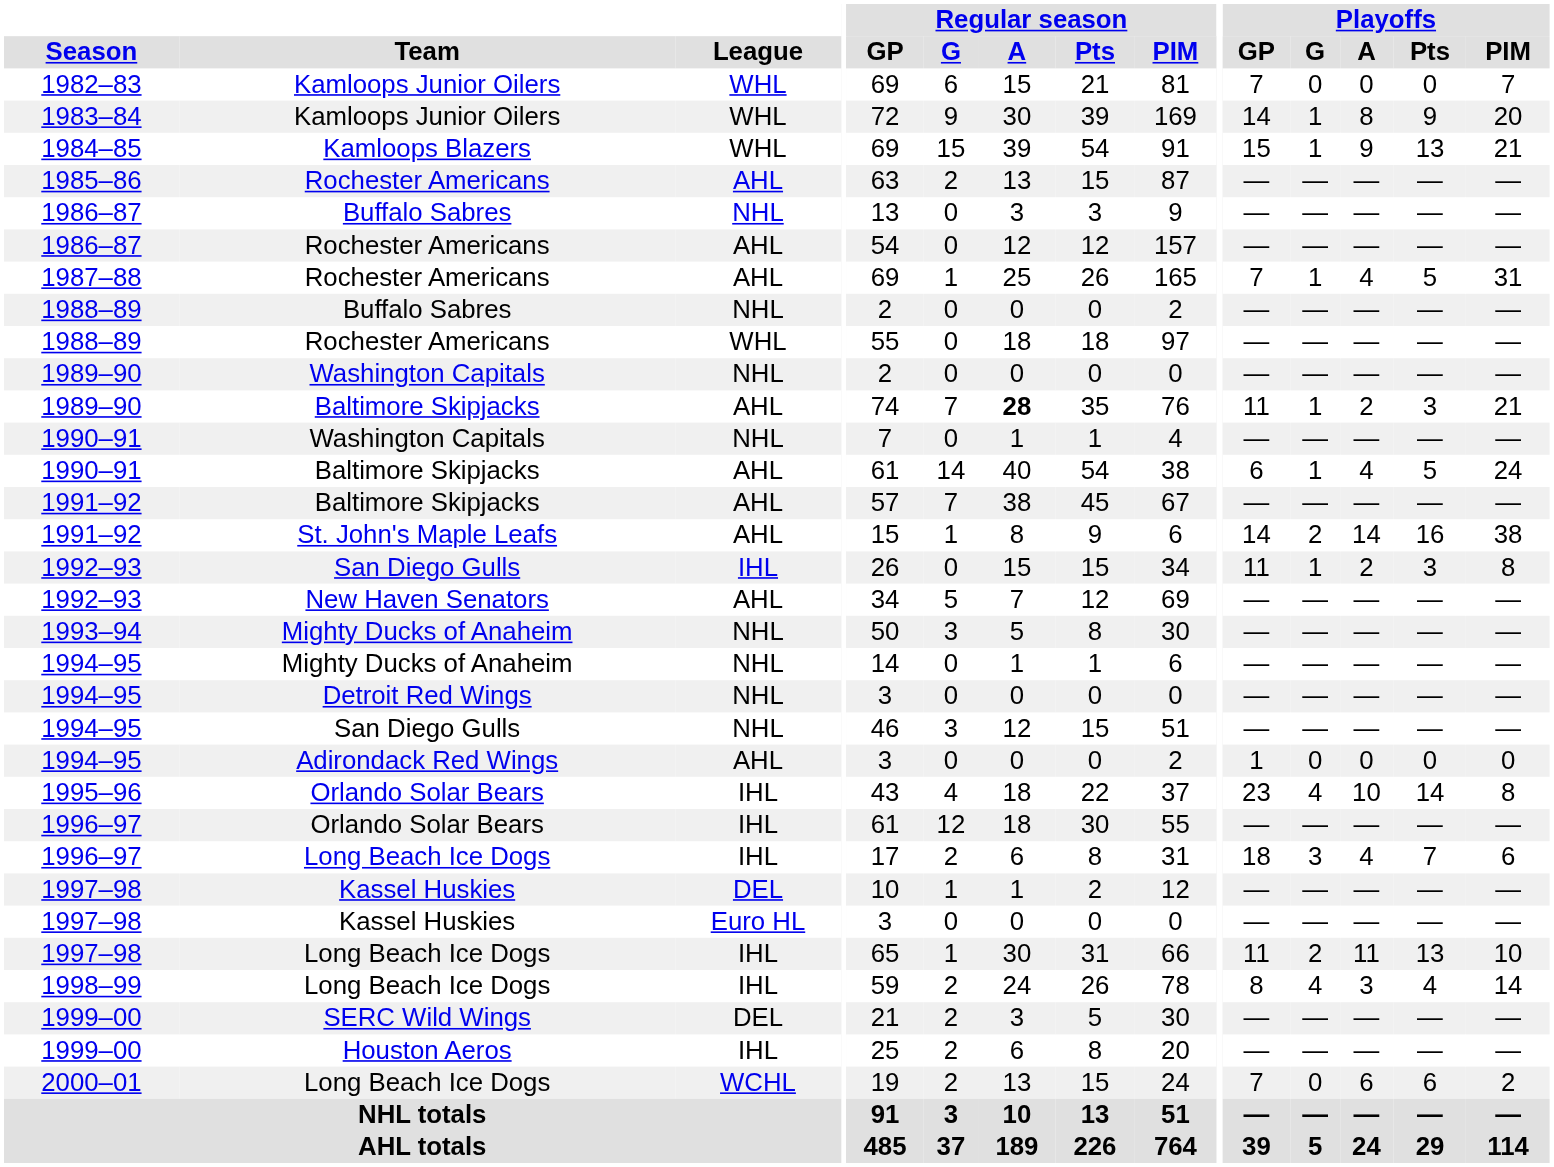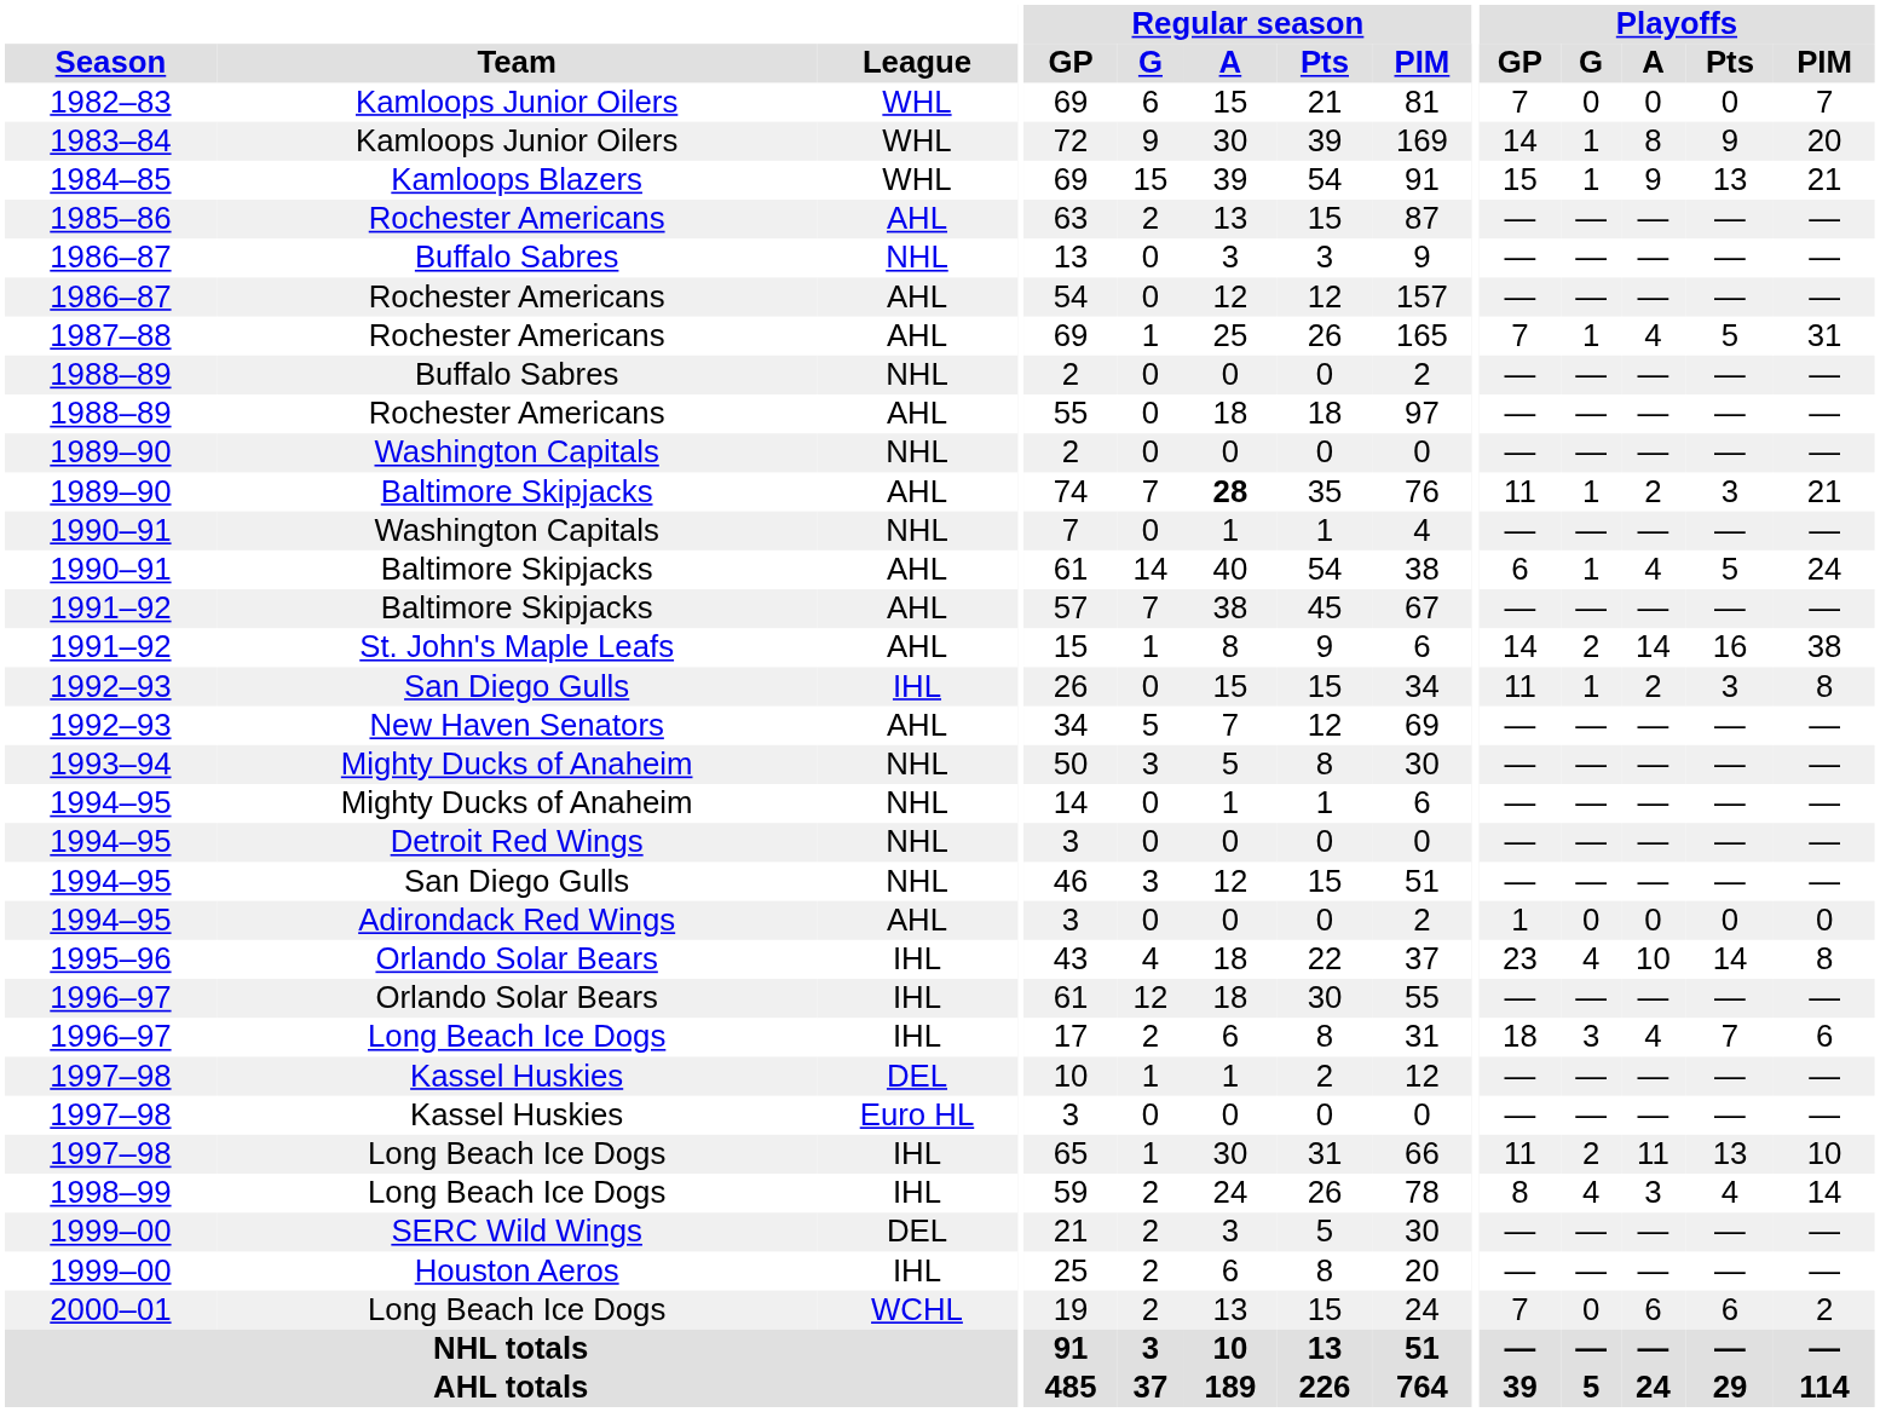 <table border="0" cellpadding="1" cellspacing="0" style="text-align:center; width:60em">
 <tr bgcolor="#e0e0e0">
 <th colspan="3" bgcolor="#ffffff"></th>
 <th rowspan="99" bgcolor="#ffffff"></th>
 <th colspan="5"><a href='#'>Regular season</a></th>
 <th rowspan="99" bgcolor="#ffffff"></th>
 <th colspan="5"><a href='#'>Playoffs</a></th>
 </tr>
 <tr bgcolor="#e0e0e0">
 <th><a href='#'>Season</a></th>
 <th>Team</th>
 <th>League</th>
 <th>GP</th>
 <th><a href='#'>G</a></th>
 <th><a href='#'>A</a></th>
 <th><a href='#'>Pts</a></th>
 <th><a href='#'>PIM</a></th>
 <th>GP</th>
 <th>G</th>
 <th>A</th>
 <th>Pts</th>
 <th>PIM</th>
 </tr>
 <tr>
 <td><a href='#'>1982–83</a></td>
 <td><a href='#'>Kamloops Junior Oilers</a></td>
 <td><a href='#'>WHL</a></td>
 <td>69</td>
 <td>6</td>
 <td>15</td>
 <td>21</td>
 <td>81</td>
 <td>7</td>
 <td>0</td>
 <td>0</td>
 <td>0</td>
 <td>7</td>
 </tr>
 <tr bgcolor="#f0f0f0">
 <td><a href='#'>1983–84</a></td>
 <td>Kamloops Junior Oilers</td>
 <td>WHL</td>
 <td>72</td>
 <td>9</td>
 <td>30</td>
 <td>39</td>
 <td>169</td>
 <td>14</td>
 <td>1</td>
 <td>8</td>
 <td>9</td>
 <td>20</td>
 </tr>
 <tr>
 <td><a href='#'>1984–85</a></td>
 <td><a href='#'>Kamloops Blazers</a></td>
 <td>WHL</td>
 <td>69</td>
 <td>15</td>
 <td>39</td>
 <td>54</td>
 <td>91</td>
 <td>15</td>
 <td>1</td>
 <td>9</td>
 <td>13</td>
 <td>21</td>
 </tr>
 <tr bgcolor="#f0f0f0">
 <td><a href='#'>1985–86</a></td>
 <td><a href='#'>Rochester Americans</a></td>
 <td><a href='#'>AHL</a></td>
 <td>63</td>
 <td>2</td>
 <td>13</td>
 <td>15</td>
 <td>87</td>
 <td>—</td>
 <td>—</td>
 <td>—</td>
 <td>—</td>
 <td>—</td>
 </tr>
 <tr>
 <td><a href='#'>1986–87</a></td>
 <td><a href='#'>Buffalo Sabres</a></td>
 <td><a href='#'>NHL</a></td>
 <td>13</td>
 <td>0</td>
 <td>3</td>
 <td>3</td>
 <td>9</td>
 <td>—</td>
 <td>—</td>
 <td>—</td>
 <td>—</td>
 <td>—</td>
 </tr>
 <tr bgcolor="#f0f0f0">
 <td><a href='#'>1986–87</a></td>
 <td>Rochester Americans</td>
 <td>AHL</td>
 <td>54</td>
 <td>0</td>
 <td>12</td>
 <td>12</td>
 <td>157</td>
 <td>—</td>
 <td>—</td>
 <td>—</td>
 <td>—</td>
 <td>—</td>
 </tr>
 <tr>
 <td><a href='#'>1987–88</a></td>
 <td>Rochester Americans</td>
 <td>AHL</td>
 <td>69</td>
 <td>1</td>
 <td>25</td>
 <td>26</td>
 <td>165</td>
 <td>7</td>
 <td>1</td>
 <td>4</td>
 <td>5</td>
 <td>31</td>
 </tr>
 <tr bgcolor="#f0f0f0">
 <td><a href='#'>1988–89</a></td>
 <td>Buffalo Sabres</td>
 <td>NHL</td>
 <td>2</td>
 <td>0</td>
 <td>0</td>
 <td>0</td>
 <td>2</td>
 <td>—</td>
 <td>—</td>
 <td>—</td>
 <td>—</td>
 <td>—</td>
 </tr>
 <tr>
 <td><a href='#'>1988–89</a></td>
 <td>Rochester Americans</td>
-<td>WHL</td>
+<td>AHL</td>
 <td>55</td>
 <td>0</td>
 <td>18</td>
 <td>18</td>
 <td>97</td>
 <td>—</td>
 <td>—</td>
 <td>—</td>
 <td>—</td>
 <td>—</td>
 </tr>
 <tr bgcolor="#f0f0f0">
 <td><a href='#'>1989–90</a></td>
 <td><a href='#'>Washington Capitals</a></td>
 <td>NHL</td>
 <td>2</td>
 <td>0</td>
 <td>0</td>
 <td>0</td>
 <td>0</td>
 <td>—</td>
 <td>—</td>
 <td>—</td>
 <td>—</td>
 <td>—</td>
 </tr>
 <tr>
 <td><a href='#'>1989–90</a></td>
 <td><a href='#'>Baltimore Skipjacks</a></td>
 <td>AHL</td>
 <td>74</td>
 <td>7</td>
 <td><strong>28</strong></td>
 <td>35</td>
 <td>76</td>
 <td>11</td>
 <td>1</td>
 <td>2</td>
 <td>3</td>
 <td>21</td>
 </tr>
 <tr bgcolor="#f0f0f0">
 <td><a href='#'>1990–91</a></td>
 <td>Washington Capitals</td>
 <td>NHL</td>
 <td>7</td>
 <td>0</td>
 <td>1</td>
 <td>1</td>
 <td>4</td>
 <td>—</td>
 <td>—</td>
 <td>—</td>
 <td>—</td>
 <td>—</td>
 </tr>
 <tr>
 <td><a href='#'>1990–91</a></td>
 <td>Baltimore Skipjacks</td>
 <td>AHL</td>
 <td>61</td>
 <td>14</td>
 <td>40</td>
 <td>54</td>
 <td>38</td>
 <td>6</td>
 <td>1</td>
 <td>4</td>
 <td>5</td>
 <td>24</td>
 </tr>
 <tr bgcolor="#f0f0f0">
 <td><a href='#'>1991–92</a></td>
 <td>Baltimore Skipjacks</td>
 <td>AHL</td>
 <td>57</td>
 <td>7</td>
 <td>38</td>
 <td>45</td>
 <td>67</td>
 <td>—</td>
 <td>—</td>
 <td>—</td>
 <td>—</td>
 <td>—</td>
 </tr>
 <tr>
 <td><a href='#'>1991–92</a></td>
 <td><a href='#'>St. John's Maple Leafs</a></td>
 <td>AHL</td>
 <td>15</td>
 <td>1</td>
 <td>8</td>
 <td>9</td>
 <td>6</td>
 <td>14</td>
 <td>2</td>
 <td>14</td>
 <td>16</td>
 <td>38</td>
 </tr>
 <tr bgcolor="#f0f0f0">
 <td><a href='#'>1992–93</a></td>
 <td><a href='#'>San Diego Gulls</a></td>
 <td><a href='#'>IHL</a></td>
 <td>26</td>
 <td>0</td>
 <td>15</td>
 <td>15</td>
 <td>34</td>
 <td>11</td>
 <td>1</td>
 <td>2</td>
 <td>3</td>
 <td>8</td>
 </tr>
 <tr>
 <td><a href='#'>1992–93</a></td>
 <td><a href='#'>New Haven Senators</a></td>
 <td>AHL</td>
 <td>34</td>
 <td>5</td>
 <td>7</td>
 <td>12</td>
 <td>69</td>
 <td>—</td>
 <td>—</td>
 <td>—</td>
 <td>—</td>
 <td>—</td>
 </tr>
 <tr bgcolor="#f0f0f0">
 <td><a href='#'>1993–94</a></td>
 <td><a href='#'>Mighty Ducks of Anaheim</a></td>
 <td>NHL</td>
 <td>50</td>
 <td>3</td>
 <td>5</td>
 <td>8</td>
 <td>30</td>
 <td>—</td>
 <td>—</td>
 <td>—</td>
 <td>—</td>
 <td>—</td>
 </tr>
 <tr>
 <td><a href='#'>1994–95</a></td>
 <td>Mighty Ducks of Anaheim</td>
 <td>NHL</td>
 <td>14</td>
 <td>0</td>
 <td>1</td>
 <td>1</td>
 <td>6</td>
 <td>—</td>
 <td>—</td>
 <td>—</td>
 <td>—</td>
 <td>—</td>
 </tr>
 <tr bgcolor="#f0f0f0">
 <td><a href='#'>1994–95</a></td>
 <td><a href='#'>Detroit Red Wings</a></td>
 <td>NHL</td>
 <td>3</td>
 <td>0</td>
 <td>0</td>
 <td>0</td>
 <td>0</td>
 <td>—</td>
 <td>—</td>
 <td>—</td>
 <td>—</td>
 <td>—</td>
 </tr>
 <tr>
 <td><a href='#'>1994–95</a></td>
 <td>San Diego Gulls</td>
 <td>NHL</td>
 <td>46</td>
 <td>3</td>
 <td>12</td>
 <td>15</td>
 <td>51</td>
 <td>—</td>
 <td>—</td>
 <td>—</td>
 <td>—</td>
 <td>—</td>
 </tr>
 <tr bgcolor="#f0f0f0">
 <td><a href='#'>1994–95</a></td>
 <td><a href='#'>Adirondack Red Wings</a></td>
 <td>AHL</td>
 <td>3</td>
 <td>0</td>
 <td>0</td>
 <td>0</td>
 <td>2</td>
 <td>1</td>
 <td>0</td>
 <td>0</td>
 <td>0</td>
 <td>0</td>
 </tr>
 <tr>
 <td><a href='#'>1995–96</a></td>
 <td><a href='#'>Orlando Solar Bears</a></td>
 <td>IHL</td>
 <td>43</td>
 <td>4</td>
 <td>18</td>
 <td>22</td>
 <td>37</td>
 <td>23</td>
 <td>4</td>
 <td>10</td>
 <td>14</td>
 <td>8</td>
 </tr>
 <tr bgcolor="#f0f0f0">
 <td><a href='#'>1996–97</a></td>
 <td>Orlando Solar Bears</td>
 <td>IHL</td>
 <td>61</td>
 <td>12</td>
 <td>18</td>
 <td>30</td>
 <td>55</td>
 <td>—</td>
 <td>—</td>
 <td>—</td>
 <td>—</td>
 <td>—</td>
 </tr>
 <tr>
 <td><a href='#'>1996–97</a></td>
 <td><a href='#'>Long Beach Ice Dogs</a></td>
 <td>IHL</td>
 <td>17</td>
 <td>2</td>
 <td>6</td>
 <td>8</td>
 <td>31</td>
 <td>18</td>
 <td>3</td>
 <td>4</td>
 <td>7</td>
 <td>6</td>
 </tr>
 <tr bgcolor="#f0f0f0">
 <td><a href='#'>1997–98</a></td>
 <td><a href='#'>Kassel Huskies</a></td>
 <td><a href='#'>DEL</a></td>
 <td>10</td>
 <td>1</td>
 <td>1</td>
 <td>2</td>
 <td>12</td>
 <td>—</td>
 <td>—</td>
 <td>—</td>
 <td>—</td>
 <td>—</td>
 </tr>
 <tr>
 <td><a href='#'>1997–98</a></td>
 <td>Kassel Huskies</td>
 <td><a href='#'>Euro HL</a></td>
 <td>3</td>
 <td>0</td>
 <td>0</td>
 <td>0</td>
 <td>0</td>
 <td>—</td>
 <td>—</td>
 <td>—</td>
 <td>—</td>
 <td>—</td>
 </tr>
 <tr bgcolor="#f0f0f0">
 <td><a href='#'>1997–98</a></td>
 <td>Long Beach Ice Dogs</td>
 <td>IHL</td>
 <td>65</td>
 <td>1</td>
 <td>30</td>
 <td>31</td>
 <td>66</td>
 <td>11</td>
 <td>2</td>
 <td>11</td>
 <td>13</td>
 <td>10</td>
 </tr>
 <tr>
 <td><a href='#'>1998–99</a></td>
 <td>Long Beach Ice Dogs</td>
 <td>IHL</td>
 <td>59</td>
 <td>2</td>
 <td>24</td>
 <td>26</td>
 <td>78</td>
 <td>8</td>
 <td>4</td>
 <td>3</td>
 <td>4</td>
 <td>14</td>
 </tr>
 <tr bgcolor="#f0f0f0">
 <td><a href='#'>1999–00</a></td>
 <td><a href='#'>SERC Wild Wings</a></td>
 <td>DEL</td>
 <td>21</td>
 <td>2</td>
 <td>3</td>
 <td>5</td>
 <td>30</td>
 <td>—</td>
 <td>—</td>
 <td>—</td>
 <td>—</td>
 <td>—</td>
 </tr>
 <tr>
 <td><a href='#'>1999–00</a></td>
 <td><a href='#'>Houston Aeros</a></td>
 <td>IHL</td>
 <td>25</td>
 <td>2</td>
 <td>6</td>
 <td>8</td>
 <td>20</td>
 <td>—</td>
 <td>—</td>
 <td>—</td>
 <td>—</td>
 <td>—</td>
 </tr>
 <tr bgcolor="#f0f0f0">
 <td><a href='#'>2000–01</a></td>
 <td>Long Beach Ice Dogs</td>
 <td><a href='#'>WCHL</a></td>
 <td>19</td>
 <td>2</td>
 <td>13</td>
 <td>15</td>
 <td>24</td>
 <td>7</td>
 <td>0</td>
 <td>6</td>
 <td>6</td>
 <td>2</td>
 </tr>
 <tr>
 </tr>
 <tr ALIGN="center" bgcolor="#e0e0e0">
 <th colspan="3">NHL totals</th>
 <th ALIGN="center">91</th>
 <th ALIGN="center">3</th>
 <th ALIGN="center">10</th>
 <th ALIGN="center">13</th>
 <th ALIGN="center">51</th>
 <th ALIGN="center">—</th>
 <th ALIGN="center">—</th>
 <th ALIGN="center">—</th>
 <th ALIGN="center">—</th>
 <th ALIGN="center">—</th>
 </tr>
 <tr>
 </tr>
 <tr ALIGN="center" bgcolor="#e0e0e0">
 <th colspan="3">AHL totals</th>
 <th ALIGN="center">485</th>
 <th ALIGN="center">37</th>
 <th ALIGN="center">189</th>
 <th ALIGN="center">226</th>
 <th ALIGN="center">764</th>
 <th ALIGN="center">39</th>
 <th ALIGN="center">5</th>
 <th ALIGN="center">24</th>
 <th ALIGN="center">29</th>
 <th ALIGN="center">114</th>
 </tr>
 </table>
